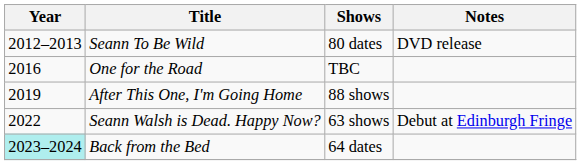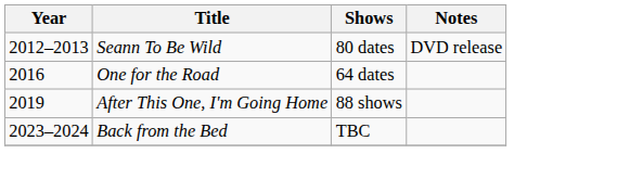 <table class="wikitable sortable">
 <tr>
 <th>Year</th>
 <th>Title</th>
 <th>Shows</th>
 <th>Notes</th>
 </tr>
 <tr>
 <td>2012–2013</td>
 <td><em>Seann To Be Wild</em></td>
 <td>80 dates</td>
 <td>DVD release</td>
 </tr>
 <tr>
 <td>2016</td>
 <td><em>One for the Road</em></td>
-<td>TBC</td>
+<td>64 dates</td>
 <td></td>
 </tr>
 <tr>
 <td>2019</td>
 <td><em>After This One, I'm Going Home</em></td>
 <td>88 shows</td>
 <td></td>
 </tr>
 <tr>
-<td>2022</td>
-<td><em>Seann Walsh is Dead. Happy Now?</em></td>
-<td>63 shows</td>
-<td>Debut at <a href='#'>Edinburgh Fringe</a></td>
-</tr>
-<tr>
-<td style="background: paleturquoise;">2023–2024</td>
+<td>2023–2024</td>
 <td><em>Back from the Bed</em></td>
-<td>64 dates</td>
+<td>TBC</td>
 <td></td>
 </tr>
 <tr>
 </tr>
 </table>
